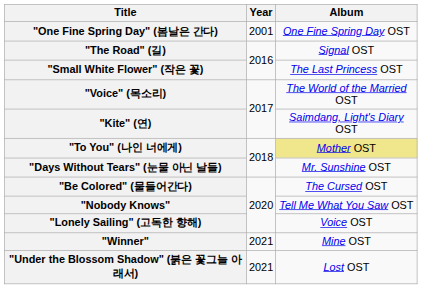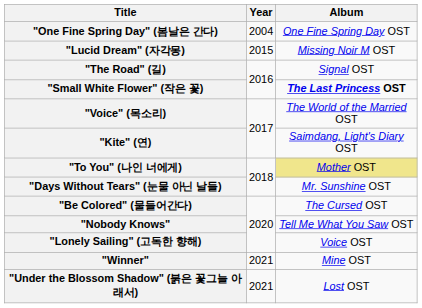 <table class="wikitable plainrowheaders" style="text-align:center;">
 <tr>
 <th scope="col">Title</th>
 <th scope="col">Year</th>
 <th scope="col">Album</th>
 </tr>
 <tr>
 <th scope="row">"One Fine Spring Day" (봄날은 간다)</th>
-<td>2001</td>
+<td>2004</td>
 <td><em><a href='#'>One Fine Spring Day</a></em> OST</td>
+</tr>
+<tr>
+<th scope="row">"Lucid Dream" (자각몽)</th>
+<td>2015</td>
+<td><em><a href='#'>Missing Noir M</a></em> OST</td>
 </tr>
 <tr>
 <th scope="row">"The Road" (길)</th>
 <td rowspan="2">2016</td>
 <td><em><a href='#'>Signal</a></em> OST</td>
 </tr>
 <tr>
 <th scope="row">"Small White Flower" (작은 꽃)</th>
-<td><em><a href='#'>The Last Princess</a></em> OST</td>
+<td><strong><em><a href='#'>The Last Princess</a></em> OST</strong></td>
 </tr>
 <tr>
 <th scope="row">"Voice" (목소리)</th>
 <td rowspan="2">2017</td>
 <td><em><a href='#'>The World of the Married</a></em> OST</td>
 </tr>
 <tr>
 <th scope="row">"Kite" (연)</th>
 <td><em><a href='#'>Saimdang, Light's Diary</a></em> OST</td>
 </tr>
 <tr>
 <th scope="row">"To You" (나인 너에게)</th>
 <td rowspan="2">2018</td>
 <td style="background: khaki;"><em><a href='#'>Mother</a></em> OST</td>
 </tr>
 <tr>
 <th scope="row">"Days Without Tears" (눈물 아닌 날들)</th>
 <td><em><a href='#'>Mr. Sunshine</a></em> OST</td>
 </tr>
 <tr>
 <th scope="row">"Be Colored" (물들어간다)</th>
 <td rowspan="3">2020</td>
 <td><em><a href='#'>The Cursed</a></em> OST</td>
 </tr>
 <tr>
 <th scope="row">"Nobody Knows"</th>
 <td><em><a href='#'>Tell Me What You Saw</a></em> OST</td>
 </tr>
 <tr>
 <th scope="row">"Lonely Sailing" (고독한 향해)</th>
 <td><em><a href='#'>Voice</a></em> OST</td>
 </tr>
 <tr>
 <th scope="row">"Winner"</th>
 <td>2021</td>
 <td><em><a href='#'>Mine</a></em> OST</td>
 </tr>
 <tr>
 <th scope="row">"Under the Blossom Shadow" (붉은 꽃그늘 아래서)</th>
 <td rowspan="2">2021</td>
 <td><em><a href='#'>Lost</a></em> OST</td>
 </tr>
 </table>
